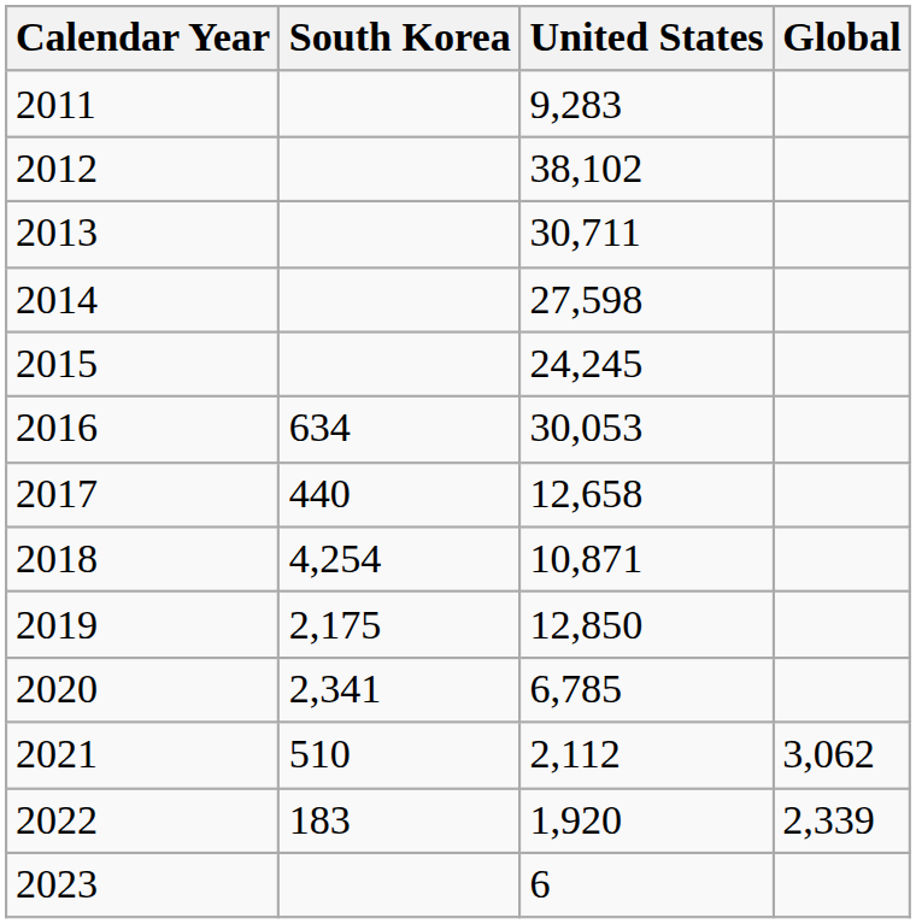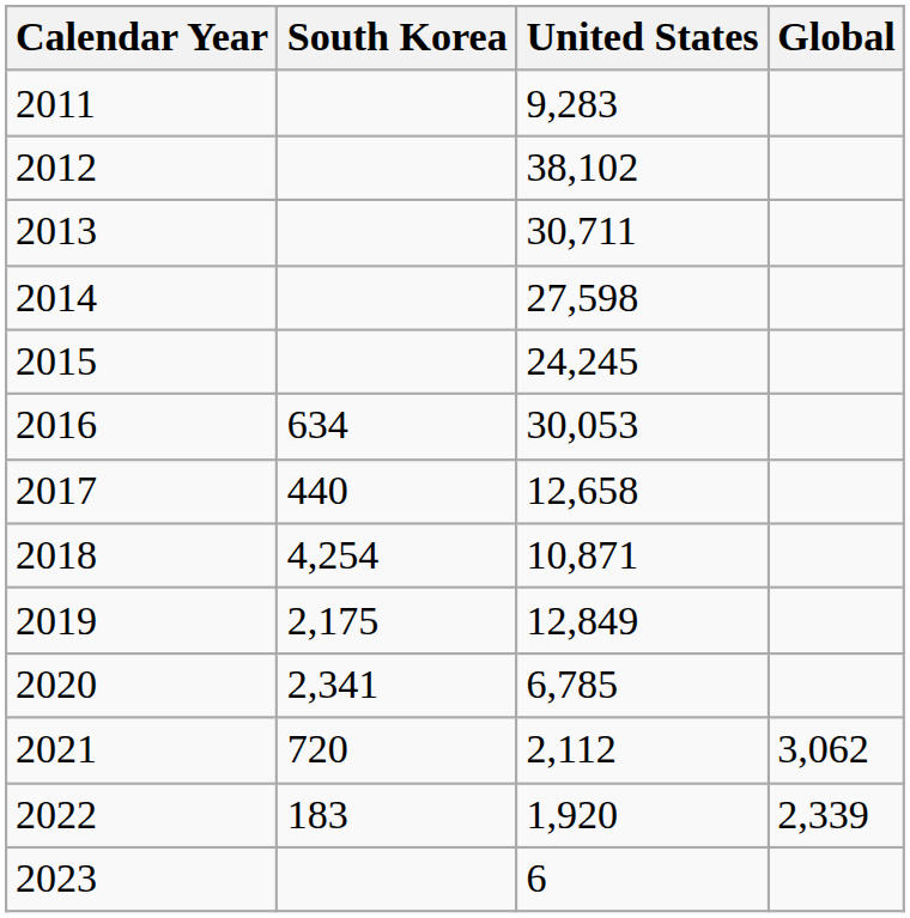 <table class="wikitable">
 <tr>
 <th>Calendar Year</th>
 <th>South Korea</th>
 <th>United States</th>
 <th>Global</th>
 </tr>
 <tr>
 <td>2011</td>
 <td></td>
 <td>9,283</td>
 <td></td>
 </tr>
 <tr>
 <td>2012</td>
 <td></td>
 <td>38,102</td>
 <td></td>
 </tr>
 <tr>
 <td>2013</td>
 <td></td>
 <td>30,711</td>
 <td></td>
 </tr>
 <tr>
 <td>2014</td>
 <td></td>
 <td>27,598</td>
 <td></td>
 </tr>
 <tr>
 <td>2015</td>
 <td></td>
 <td>24,245</td>
 <td></td>
 </tr>
 <tr>
 <td>2016</td>
 <td>634</td>
 <td>30,053</td>
 <td></td>
 </tr>
 <tr>
 <td>2017</td>
 <td>440</td>
 <td>12,658</td>
 <td></td>
 </tr>
 <tr>
 <td>2018</td>
 <td>4,254</td>
 <td>10,871</td>
 <td></td>
 </tr>
 <tr>
 <td>2019</td>
 <td>2,175</td>
-<td>12,850</td>
+<td>12,849</td>
 <td></td>
 </tr>
 <tr>
 <td>2020</td>
 <td>2,341</td>
 <td>6,785</td>
 <td></td>
 </tr>
 <tr>
 <td>2021</td>
-<td>510</td>
+<td>720</td>
 <td>2,112</td>
 <td>3,062</td>
 </tr>
 <tr>
 <td>2022</td>
 <td>183</td>
 <td>1,920</td>
 <td>2,339</td>
 </tr>
 <tr>
 <td>2023</td>
 <td></td>
 <td>6</td>
 <td></td>
 </tr>
 </table>
